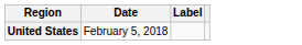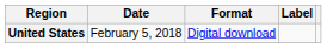 <table class="wikitable plainrowheaders">
 <tr>
 <th>Region</th>
 <th>Date</th>
+<th>Format</th>
 <th>Label</th>
 <th></th>
 </tr>
 <tr>
 <th scope="row" rowspan="1">United States</th>
 <td>February 5, 2018</td>
+<td rowspan="1"><a href='#'>Digital download</a></td>
 <td rowspan="1"></td>
 <td></td>
 </tr>
 </table>
